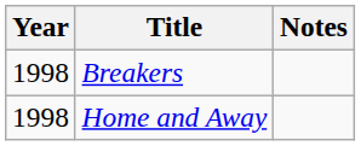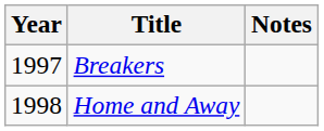 <table class="wikitable sortable">
 <tr>
 <th>Year</th>
 <th>Title</th>
 <th>Notes</th>
 </tr>
 <tr>
-<td>1998</td>
+<td>1997</td>
 <td><em><a href='#'>Breakers</a></em></td>
 <td></td>
 </tr>
 <tr>
 <td>1998</td>
 <td><em><a href='#'>Home and Away</a></em></td>
 <td></td>
 </tr>
 </table>
